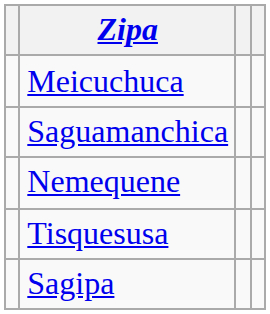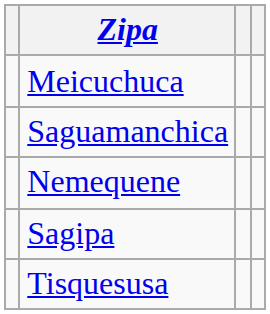 <table class="wikitable" align=right>
 <tr>
 <th></th>
 <th><em><a href='#'>Zipa</a></em></th>
 <th></th>
 <th></th>
 </tr>
 <tr>
 <td></td>
 <td><a href='#'>Meicuchuca</a></td>
 <td></td>
 <td></td>
 </tr>
 <tr>
 <td></td>
 <td><a href='#'>Saguamanchica</a></td>
 <td></td>
 <td></td>
 </tr>
 <tr>
 <td></td>
 <td><a href='#'>Nemequene</a></td>
 <td></td>
 <td></td>
 </tr>
 <tr>
 <td></td>
-<td><a href='#'>Tisquesusa</a></td>
+<td><a href='#'>Sagipa</a></td>
 <td></td>
 <td></td>
 </tr>
 <tr>
 <td></td>
-<td><a href='#'>Sagipa</a></td>
+<td><a href='#'>Tisquesusa</a></td>
 <td></td>
 <td></td>
 </tr>
 <tr>
 </tr>
 </table>
